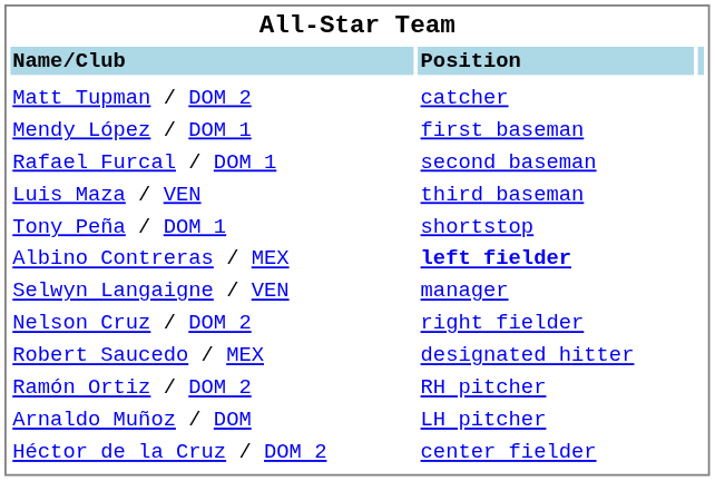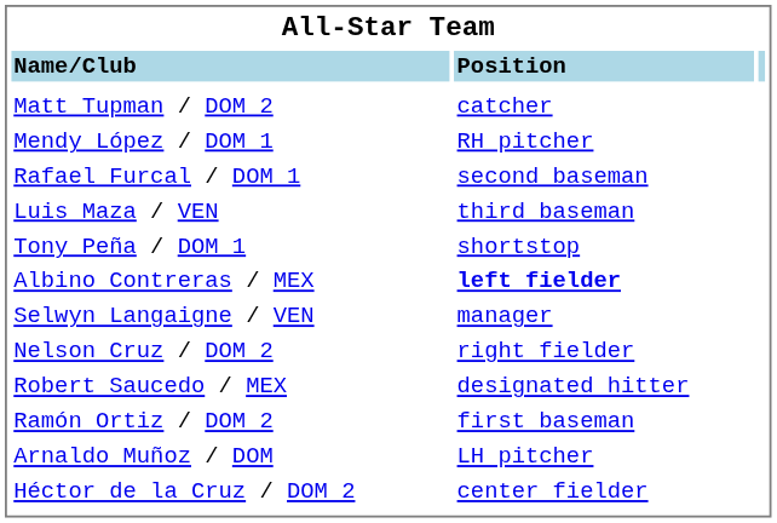 <table cellpadding="1" width="350px" style="font-size: 80%; border: 1px solid gray;">
 <tr align="center" style="font-size: larger;">
 <td colspan=6><strong>All-Star Team</strong></td>
 </tr>
 <tr style="background:lightblue;">
 <td><strong>Name/Club</strong></td>
 <td><strong>Position</strong></td>
 <td></td>
 </tr>
 <tr align="center" style="vertical-align: middle;" style="background:lightblue;">
 </tr>
 <tr>
 <td><a href='#'>Matt Tupman</a> / <a href='#'>DOM 2</a></td>
 <td><a href='#'>catcher</a></td>
 </tr>
 <tr>
 <td><a href='#'>Mendy López</a> / <a href='#'>DOM 1</a></td>
-<td><a href='#'>first baseman</a></td>
+<td><a href='#'>RH pitcher</a></td>
 </tr>
 <tr>
 <td><a href='#'>Rafael Furcal</a> / <a href='#'>DOM 1</a></td>
 <td><a href='#'>second baseman</a></td>
 </tr>
 <tr>
 <td><a href='#'>Luis Maza</a> / <a href='#'>VEN</a></td>
 <td><a href='#'>third baseman</a></td>
 </tr>
 <tr>
 <td><a href='#'>Tony Peña</a> / <a href='#'>DOM 1</a></td>
 <td><a href='#'>shortstop</a></td>
 </tr>
 <tr>
 <td><a href='#'>Albino Contreras</a> / <a href='#'>MEX</a></td>
 <td><strong><a href='#'>left fielder</a></strong></td>
 </tr>
 <tr>
 <td><a href='#'>Selwyn Langaigne</a> / <a href='#'>VEN</a></td>
 <td><a href='#'>manager</a></td>
 </tr>
 <tr>
 <td><a href='#'>Nelson Cruz</a> / <a href='#'>DOM 2</a></td>
 <td><a href='#'>right fielder</a></td>
 </tr>
 <tr>
 <td><a href='#'>Robert Saucedo</a> / <a href='#'>MEX</a></td>
 <td><a href='#'>designated hitter</a></td>
 </tr>
 <tr>
 <td><a href='#'>Ramón Ortiz</a> / <a href='#'>DOM 2</a></td>
-<td><a href='#'>RH pitcher</a></td>
+<td><a href='#'>first baseman</a></td>
 </tr>
 <tr>
 <td><a href='#'>Arnaldo Muñoz</a> / <a href='#'>DOM</a></td>
 <td><a href='#'>LH pitcher</a></td>
 </tr>
 <tr>
 <td><a href='#'>Héctor de la Cruz</a> / <a href='#'>DOM 2</a></td>
 <td><a href='#'>center fielder</a></td>
 </tr>
 <tr>
 </tr>
 </table>
